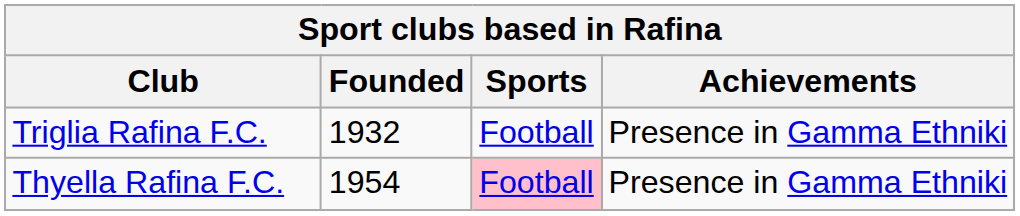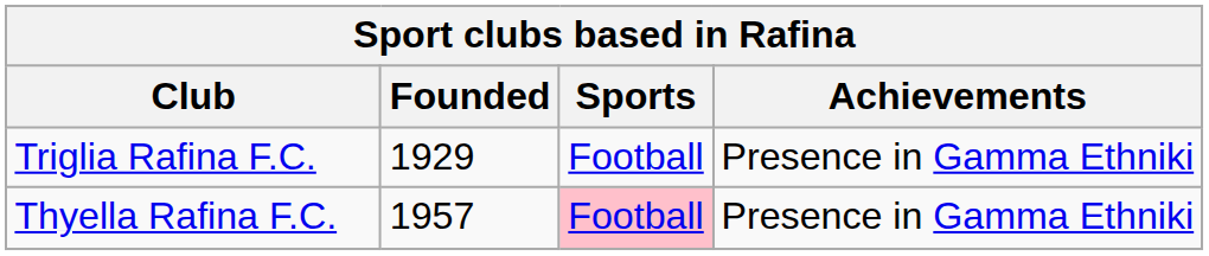 <table class="wikitable">
 <tr>
 <th colspan="4">Sport clubs based in Rafina</th>
 </tr>
 <tr>
 <th width="150">Club</th>
 <th>Founded</th>
 <th>Sports</th>
 <th>Achievements</th>
 </tr>
 <tr>
 <td><a href='#'>Triglia Rafina F.C.</a></td>
-<td>1932</td>
+<td>1929</td>
 <td><a href='#'>Football</a></td>
 <td>Presence in <a href='#'>Gamma Ethniki</a></td>
 </tr>
 <tr>
 <td><a href='#'>Thyella Rafina F.C.</a></td>
-<td>1954</td>
+<td>1957</td>
 <td style="background: pink;"><a href='#'>Football</a></td>
 <td>Presence in <a href='#'>Gamma Ethniki</a></td>
 </tr>
 </table>
